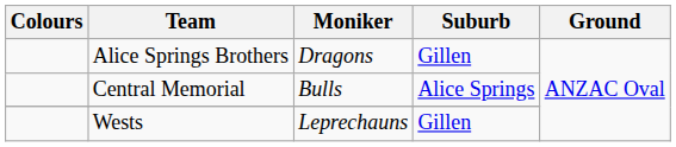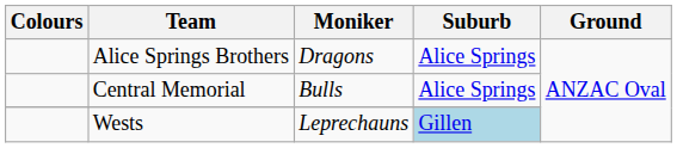 <table class="wikitable sortable">
 <tr>
 <th>Colours</th>
 <th>Team</th>
 <th>Moniker</th>
 <th>Suburb</th>
 <th>Ground</th>
 </tr>
 <tr>
 <td></td>
 <td>Alice Springs Brothers</td>
 <td><em>Dragons</em></td>
-<td><a href='#'>Gillen</a></td>
+<td><a href='#'>Alice Springs</a></td>
 <td rowspan=6><a href='#'>ANZAC Oval</a></td>
 </tr>
 <tr>
 <td></td>
 <td>Central Memorial</td>
 <td><em>Bulls</em></td>
 <td><a href='#'>Alice Springs</a></td>
 </tr>
 <tr>
 </tr>
 <tr>
 <td></td>
 <td>Wests</td>
 <td><em>Leprechauns</em></td>
-<td><a href='#'>Gillen</a></td>
+<td style="background: lightblue;"><a href='#'>Gillen</a></td>
 </tr>
 </table>
